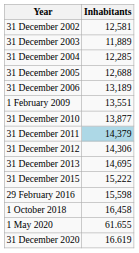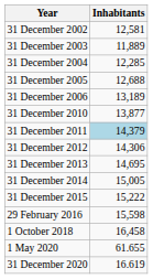 <table class="wikitable">
 <tr>
 <th>Year</th>
 <th>Inhabitants</th>
 </tr>
 <tr ---->
 <td>31 December 2002</td>
 <td align="right">12,581</td>
 </tr>
 <tr ---->
 <td>31 December 2003</td>
 <td align="right">11,889</td>
 </tr>
 <tr ---->
 <td>31 December 2004</td>
 <td align="right">12,285</td>
 </tr>
 <tr ---->
 <td>31 December 2005</td>
 <td align="right">12,688</td>
 </tr>
 <tr ---->
 <td>31 December 2006</td>
 <td align="right">13,189</td>
 </tr>
 <tr ---->
-<td>1 February 2009</td>
-<td align="right">13,551</td>
-</tr>
-<tr ---->
 <td>31 December 2010</td>
 <td align="right">13,877</td>
 </tr>
 <tr ---->
 <td>31 December 2011</td>
 <td align="right" style="background: lightblue;">14,379</td>
 </tr>
 <tr ---->
 <td>31 December 2012</td>
 <td align="right">14,306</td>
 </tr>
 <tr ---->
 <td>31 December 2013</td>
 <td align="right">14,695</td>
+</tr>
+<tr ---->
+<td>31 December 2014</td>
+<td align="right">15,005</td>
 </tr>
 <tr ---->
 <td>31 December 2015</td>
 <td align="right">15,222</td>
 </tr>
 <tr ---->
 <td>29 February 2016</td>
 <td align="right">15,598</td>
 </tr>
 <tr ---->
 <td>1 October 2018</td>
 <td align="right">16,458</td>
 </tr>
 <tr ---->
 <td>1 May 2020</td>
 <td align="right">61.655</td>
 </tr>
 <tr ---->
 <td>31 December 2020</td>
 <td align="right">16.619</td>
 </tr>
 </table>
